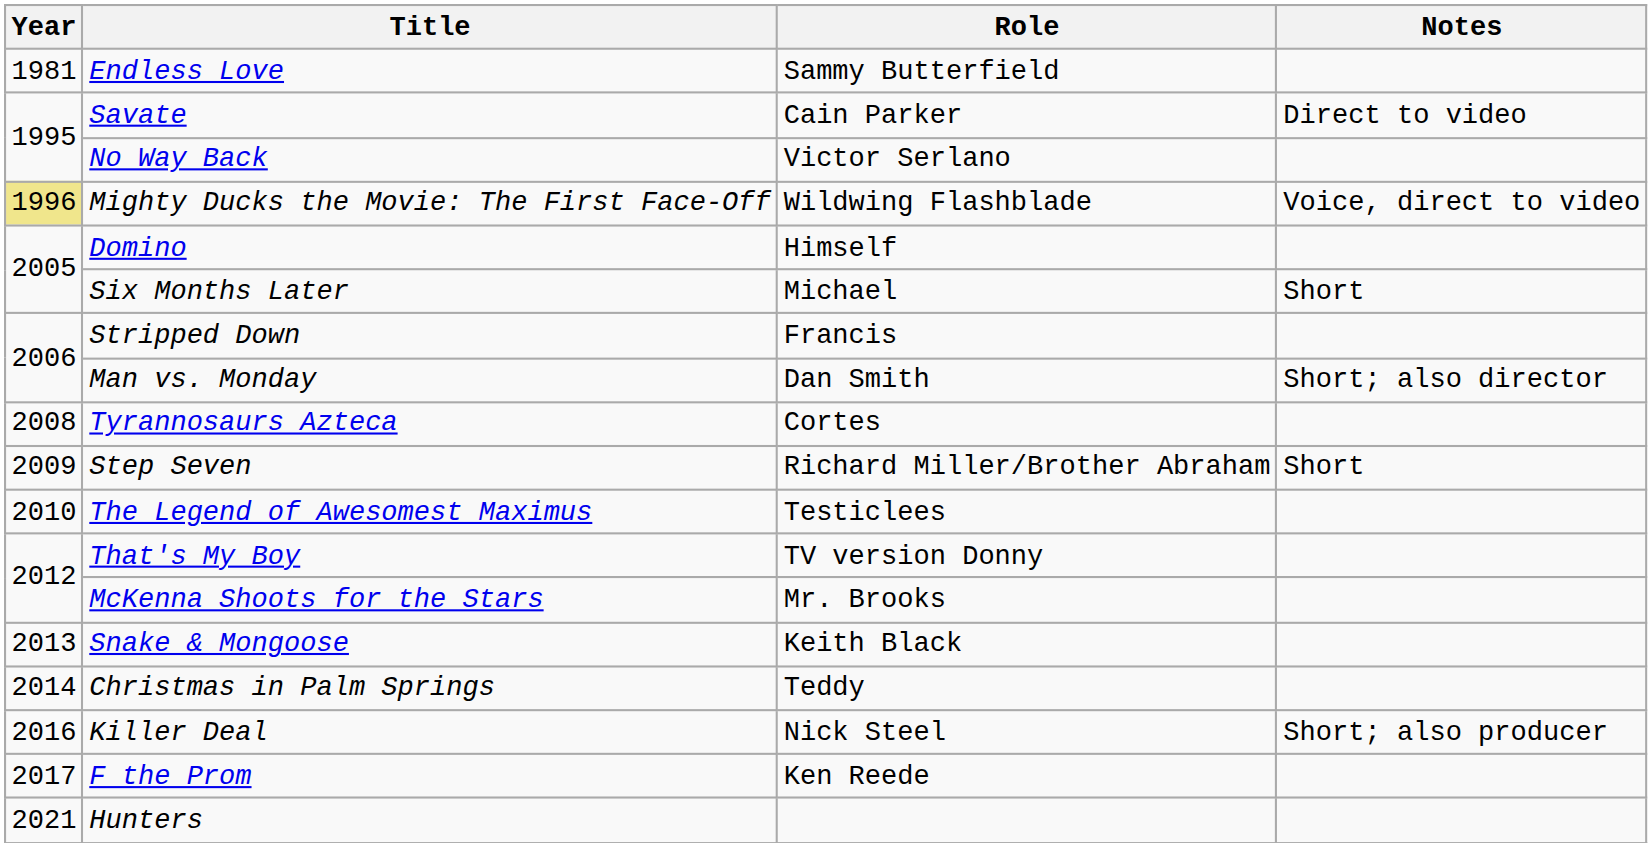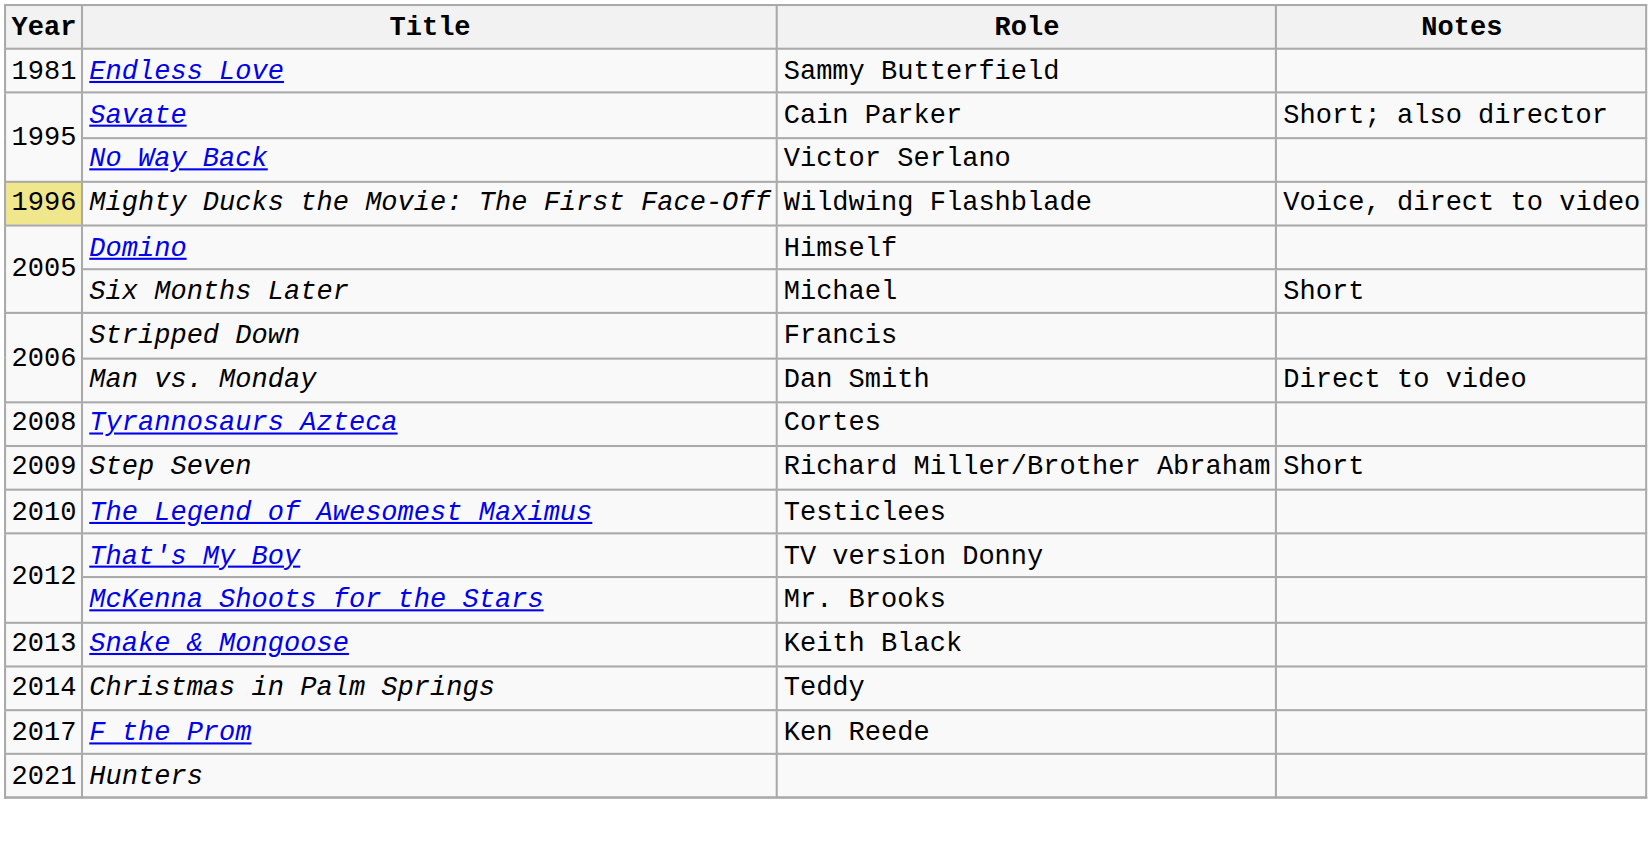 <table class="wikitable">
 <tr>
 <th>Year</th>
 <th>Title</th>
 <th>Role</th>
 <th>Notes</th>
 </tr>
 <tr>
 <td>1981</td>
 <td><em><a href='#'>Endless Love</a></em></td>
 <td>Sammy Butterfield</td>
 <td></td>
 </tr>
 <tr>
 <td rowspan=2>1995</td>
 <td><em><a href='#'>Savate</a></em></td>
 <td>Cain Parker</td>
-<td>Direct to video</td>
+<td>Short; also director</td>
 </tr>
 <tr>
 <td><em><a href='#'>No Way Back</a></em></td>
 <td>Victor Serlano</td>
 <td></td>
 </tr>
 <tr>
 <td style="background: khaki;">1996</td>
 <td><em>Mighty Ducks the Movie: The First Face-Off</em></td>
 <td>Wildwing Flashblade</td>
 <td>Voice, direct to video</td>
 </tr>
 <tr>
 <td rowspan=2>2005</td>
 <td><em><a href='#'>Domino</a></em></td>
 <td>Himself</td>
 <td></td>
 </tr>
 <tr>
 <td><em>Six Months Later</em></td>
 <td>Michael</td>
 <td>Short</td>
 </tr>
 <tr>
 <td rowspan=2>2006</td>
 <td><em>Stripped Down</em></td>
 <td>Francis</td>
 <td></td>
 </tr>
 <tr>
 <td><em>Man vs. Monday</em></td>
 <td>Dan Smith</td>
-<td>Short; also director</td>
+<td>Direct to video</td>
 </tr>
 <tr>
 <td>2008</td>
 <td><em><a href='#'>Tyrannosaurs Azteca</a></em></td>
 <td>Cortes</td>
 <td></td>
 </tr>
 <tr>
 <td>2009</td>
 <td><em>Step Seven</em></td>
 <td>Richard Miller/Brother Abraham</td>
 <td>Short</td>
 </tr>
 <tr>
 <td>2010</td>
 <td><em><a href='#'>The Legend of Awesomest Maximus</a></em></td>
 <td>Testiclees</td>
 <td></td>
 </tr>
 <tr>
 <td rowspan=2>2012</td>
 <td><em><a href='#'>That's My Boy</a></em></td>
 <td>TV version Donny</td>
 <td></td>
 </tr>
 <tr>
 <td><em><a href='#'>McKenna Shoots for the Stars</a></em></td>
 <td>Mr. Brooks</td>
 <td></td>
 </tr>
 <tr>
 <td>2013</td>
 <td><em><a href='#'>Snake & Mongoose</a></em></td>
 <td>Keith Black</td>
 <td></td>
 </tr>
 <tr>
 <td>2014</td>
 <td><em>Christmas in Palm Springs</em></td>
 <td>Teddy</td>
 <td></td>
 </tr>
 <tr>
-<td>2016</td>
-<td><em>Killer Deal</em></td>
-<td>Nick Steel</td>
-<td>Short; also producer</td>
-</tr>
-<tr>
 <td>2017</td>
 <td><em><a href='#'>F the Prom</a></em></td>
 <td>Ken Reede</td>
 <td></td>
 </tr>
 <tr>
 <td>2021</td>
 <td><em>Hunters</em></td>
 <td></td>
 <td></td>
 </tr>
 <tr>
 </tr>
 </table>
